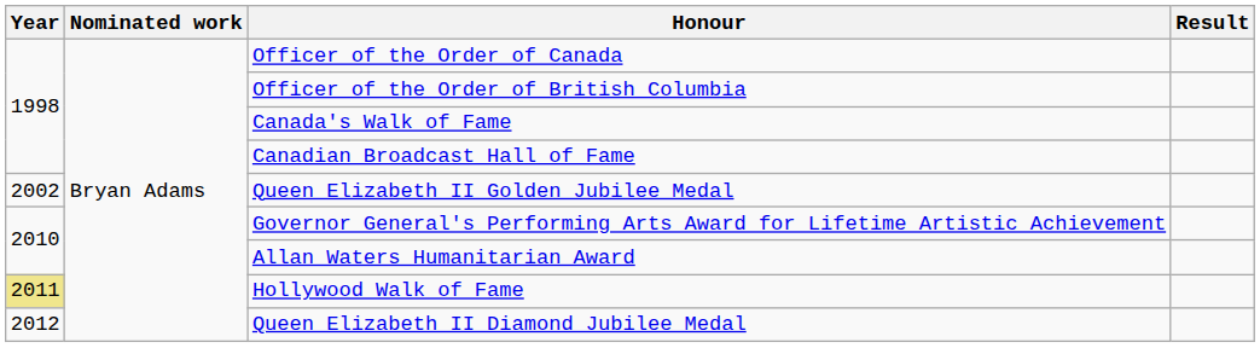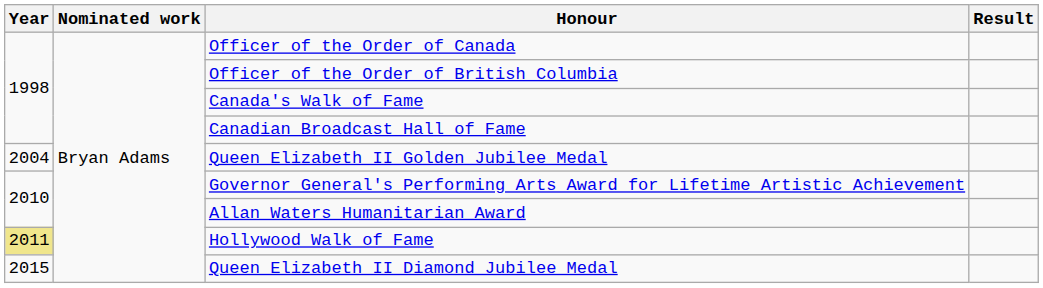 <table class="wikitable">
 <tr>
 <th>Year</th>
 <th>Nominated work</th>
 <th>Honour</th>
 <th>Result</th>
 </tr>
 <tr>
 <td rowspan="4">1998</td>
 <td rowspan="9">Bryan Adams</td>
 <td><a href='#'>Officer of the Order of Canada</a></td>
 <td></td>
 </tr>
 <tr>
 <td><a href='#'>Officer of the Order of British Columbia</a></td>
 <td></td>
 </tr>
 <tr>
 <td><a href='#'>Canada's Walk of Fame</a></td>
 <td></td>
 </tr>
 <tr>
 <td><a href='#'>Canadian Broadcast Hall of Fame</a></td>
 <td></td>
 </tr>
 <tr>
-<td>2002</td>
+<td>2004</td>
 <td><a href='#'>Queen Elizabeth II Golden Jubilee Medal</a></td>
 <td></td>
 </tr>
 <tr>
 <td rowspan="2">2010</td>
 <td><a href='#'>Governor General's Performing Arts Award for Lifetime Artistic Achievement</a></td>
 <td></td>
 </tr>
 <tr>
 <td><a href='#'>Allan Waters Humanitarian Award</a></td>
 <td></td>
 </tr>
 <tr>
 <td rowspan="1" style="background: khaki;">2011</td>
 <td><a href='#'>Hollywood Walk of Fame</a></td>
 <td></td>
 </tr>
 <tr>
-<td>2012</td>
+<td>2015</td>
 <td><a href='#'>Queen Elizabeth II Diamond Jubilee Medal</a></td>
 <td></td>
 </tr>
 </table>
